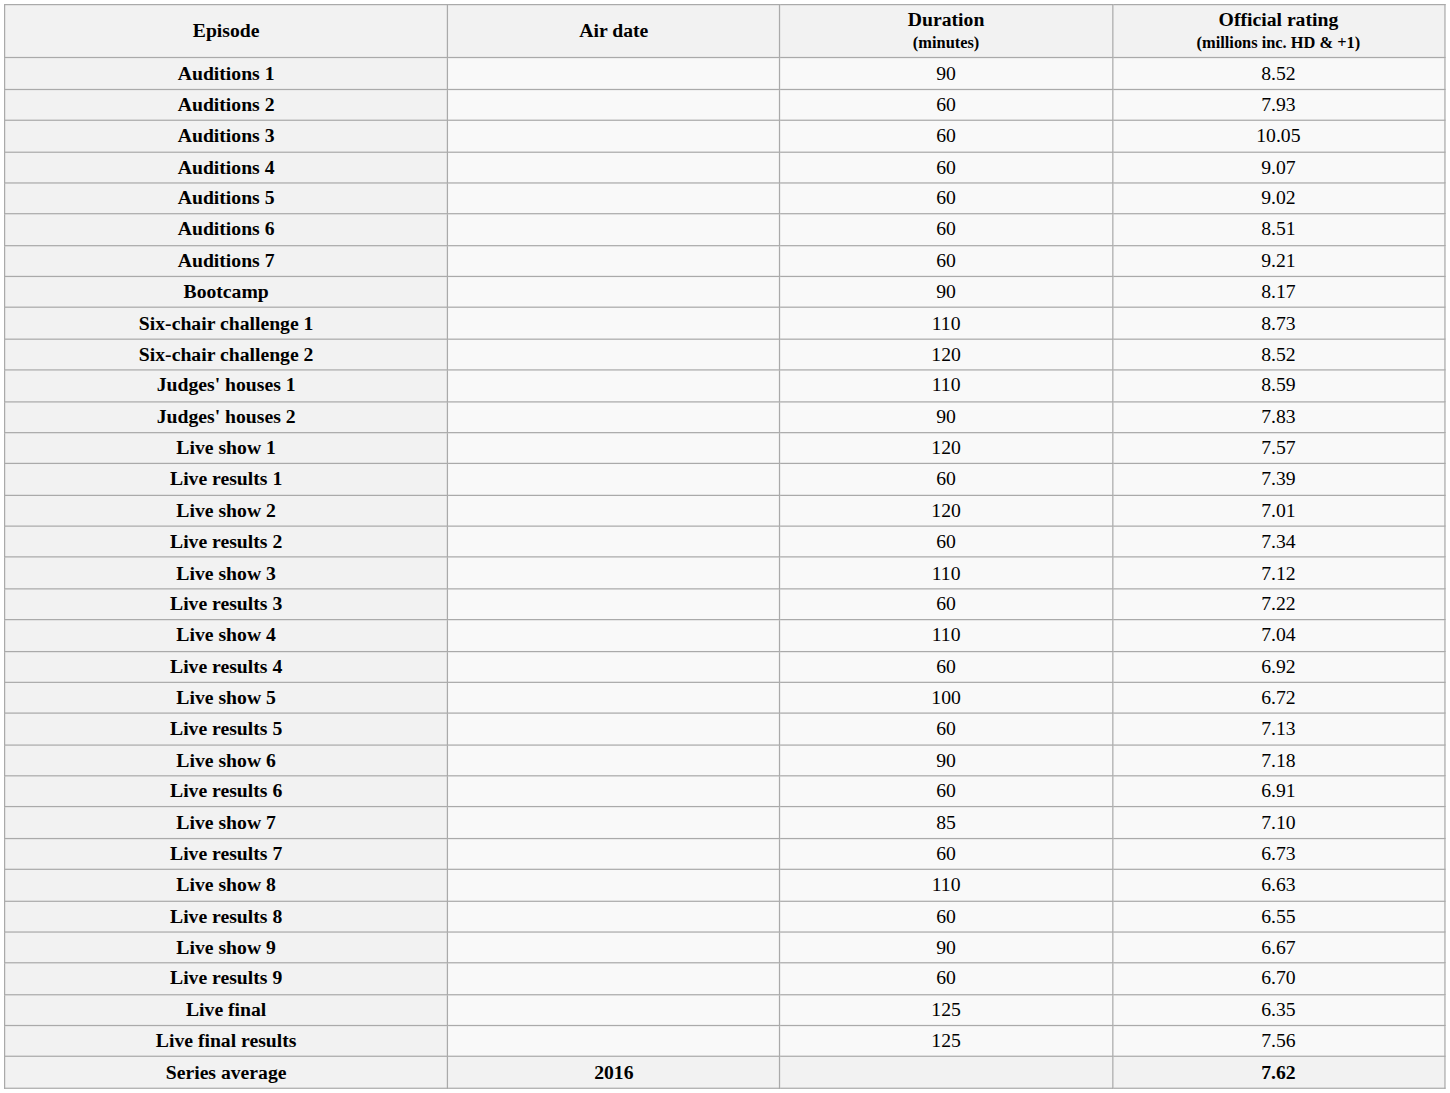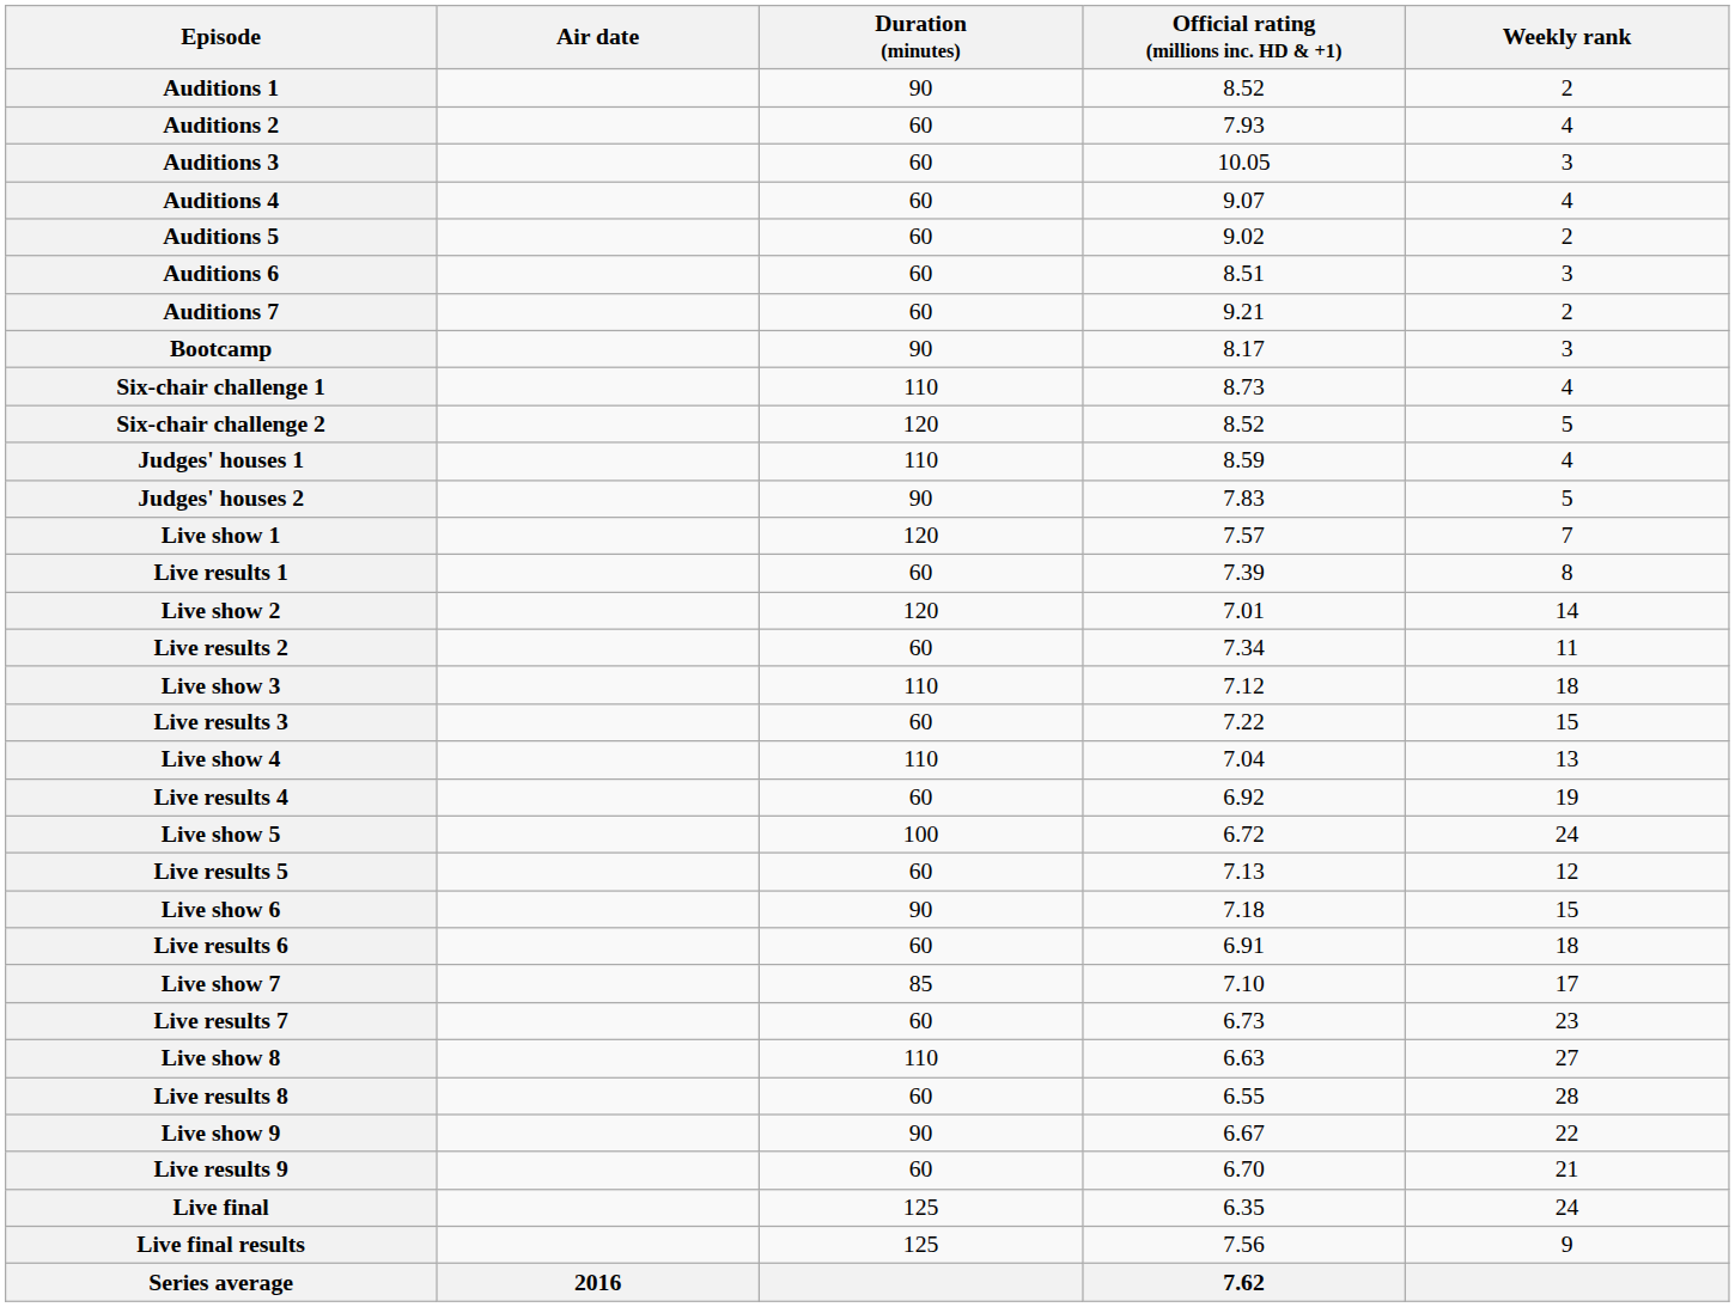 <table class="wikitable sortable" style="text-align:center">
 <tr>
 <th scope="col" style="width:16%">Episode</th>
 <th scope="col" style="width:12%">Air date</th>
 <th scope="col" style="width:12%">Duration<br><small>(minutes)</small></th>
 <th scope="col" style="width:12%">Official rating<br><small>(millions inc. HD & +1)</small></th>
+<th scope="col" style="width:12%">Weekly rank</th>
 </tr>
 <tr>
 <th scope="row">Auditions 1</th>
 <td></td>
 <td>90</td>
 <td>8.52</td>
+<td>2</td>
 </tr>
 <tr>
 <th scope="row">Auditions 2</th>
 <td></td>
 <td>60</td>
 <td>7.93</td>
+<td>4</td>
 </tr>
 <tr>
 <th scope="row">Auditions 3</th>
 <td></td>
 <td>60</td>
 <td>10.05</td>
+<td>3</td>
 </tr>
 <tr>
 <th scope="row">Auditions 4</th>
 <td></td>
 <td>60</td>
 <td>9.07</td>
+<td>4</td>
 </tr>
 <tr>
 <th scope="row">Auditions 5</th>
 <td></td>
 <td>60</td>
 <td>9.02</td>
+<td>2</td>
 </tr>
 <tr>
 <th scope="row">Auditions 6</th>
 <td></td>
 <td>60</td>
 <td>8.51</td>
+<td>3</td>
 </tr>
 <tr>
 <th scope="row">Auditions 7</th>
 <td></td>
 <td>60</td>
 <td>9.21</td>
+<td>2</td>
 </tr>
 <tr>
 <th scope="row">Bootcamp</th>
 <td></td>
 <td>90</td>
 <td>8.17</td>
+<td>3</td>
 </tr>
 <tr>
 <th scope="row">Six-chair challenge 1</th>
 <td></td>
 <td>110</td>
 <td>8.73</td>
+<td>4</td>
 </tr>
 <tr>
 <th scope="row">Six-chair challenge 2</th>
 <td></td>
 <td>120</td>
 <td>8.52</td>
+<td>5</td>
 </tr>
 <tr>
 <th scope="row">Judges' houses 1</th>
 <td></td>
 <td>110</td>
 <td>8.59</td>
+<td>4</td>
 </tr>
 <tr>
 <th scope="row">Judges' houses 2</th>
 <td></td>
 <td>90</td>
 <td>7.83</td>
+<td>5</td>
 </tr>
 <tr>
 <th scope="row">Live show 1</th>
 <td></td>
 <td>120</td>
 <td>7.57</td>
+<td>7</td>
 </tr>
 <tr>
 <th scope="row">Live results 1</th>
 <td></td>
 <td>60</td>
 <td>7.39</td>
+<td>8</td>
 </tr>
 <tr>
 <th scope="row">Live show 2</th>
 <td></td>
 <td>120</td>
 <td>7.01</td>
+<td>14</td>
 </tr>
 <tr>
 <th scope="row">Live results 2</th>
 <td></td>
 <td>60</td>
 <td>7.34</td>
+<td>11</td>
 </tr>
 <tr>
 <th scope="row">Live show 3</th>
 <td></td>
 <td>110</td>
 <td>7.12</td>
+<td>18</td>
 </tr>
 <tr>
 <th scope="row">Live results 3</th>
 <td></td>
 <td>60</td>
 <td>7.22</td>
+<td>15</td>
 </tr>
 <tr>
 <th scope="row">Live show 4</th>
 <td></td>
 <td>110</td>
 <td>7.04</td>
+<td>13</td>
 </tr>
 <tr>
 <th scope="row">Live results 4</th>
 <td></td>
 <td>60</td>
 <td>6.92</td>
+<td>19</td>
 </tr>
 <tr>
 <th scope="row">Live show 5</th>
 <td></td>
 <td>100</td>
 <td>6.72</td>
+<td>24</td>
 </tr>
 <tr>
 <th scope="row">Live results 5</th>
 <td></td>
 <td>60</td>
 <td>7.13</td>
+<td>12</td>
 </tr>
 <tr>
 <th scope="row">Live show 6</th>
 <td></td>
 <td>90</td>
 <td>7.18</td>
+<td>15</td>
 </tr>
 <tr>
 <th scope="row">Live results 6</th>
 <td></td>
 <td>60</td>
 <td>6.91</td>
+<td>18</td>
 </tr>
 <tr>
 <th scope="row">Live show 7</th>
 <td></td>
 <td>85</td>
 <td>7.10</td>
+<td>17</td>
 </tr>
 <tr>
 <th scope="row">Live results 7</th>
 <td></td>
 <td>60</td>
 <td>6.73</td>
+<td>23</td>
 </tr>
 <tr>
 <th scope="row">Live show 8</th>
 <td></td>
 <td>110</td>
 <td>6.63</td>
+<td>27</td>
 </tr>
 <tr>
 <th scope="row">Live results 8</th>
 <td></td>
 <td>60</td>
 <td>6.55</td>
+<td>28</td>
 </tr>
 <tr>
 <th scope="row">Live show 9</th>
 <td></td>
 <td>90</td>
 <td>6.67</td>
+<td>22</td>
 </tr>
 <tr>
 <th scope="row">Live results 9</th>
 <td></td>
 <td>60</td>
 <td>6.70</td>
+<td>21</td>
 </tr>
 <tr>
 <th scope="row">Live final</th>
 <td></td>
 <td>125</td>
 <td>6.35</td>
+<td>24</td>
 </tr>
 <tr>
 <th scope="row">Live final results</th>
 <td></td>
 <td>125</td>
 <td>7.56</td>
+<td>9</td>
 </tr>
 <tr>
 <th>Series average</th>
 <th>2016</th>
 <th></th>
 <th>7.62</th>
+<th></th>
 </tr>
 </table>
